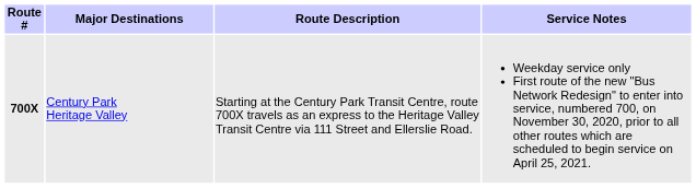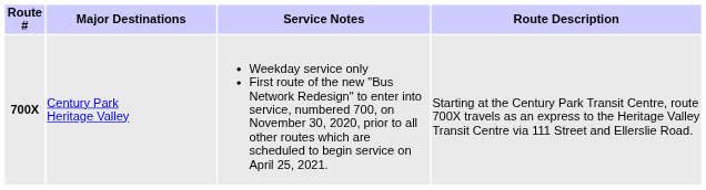 <table>
 <tr bgcolor="#ccccff">
 <th width="50" align="center"><strong>Route #</strong></th>
 <td width="220" align="center"><strong>Major Destinations</strong></td>
+<td width="275" align="center"><strong>Service Notes</strong></td>
 <td width="350" align="center"><strong>Route Description</strong></td>
-<td width="275" align="center"><strong>Service Notes</strong></td>
 </tr>
 <tr bgcolor="#eaeaea">
 <td align="center"><strong>700X</strong></td>
 <td><a href='#'>Century Park</a><br><a href='#'>Heritage Valley</a></td>
+<td><br><ul><li>Weekday service only</li><li>First route of the new "Bus Network Redesign" to enter into service, numbered 700, on November 30, 2020, prior to all other routes which are scheduled to begin service on April 25, 2021.</li></ul></td>
 <td><br>Starting at the Century Park Transit Centre, route 700X travels as an express to the Heritage Valley Transit Centre via 111 Street and Ellerslie Road.</td>
-<td><br><ul><li>Weekday service only</li><li>First route of the new "Bus Network Redesign" to enter into service, numbered 700, on November 30, 2020, prior to all other routes which are scheduled to begin service on April 25, 2021.</li></ul></td>
 </tr>
 </table>
